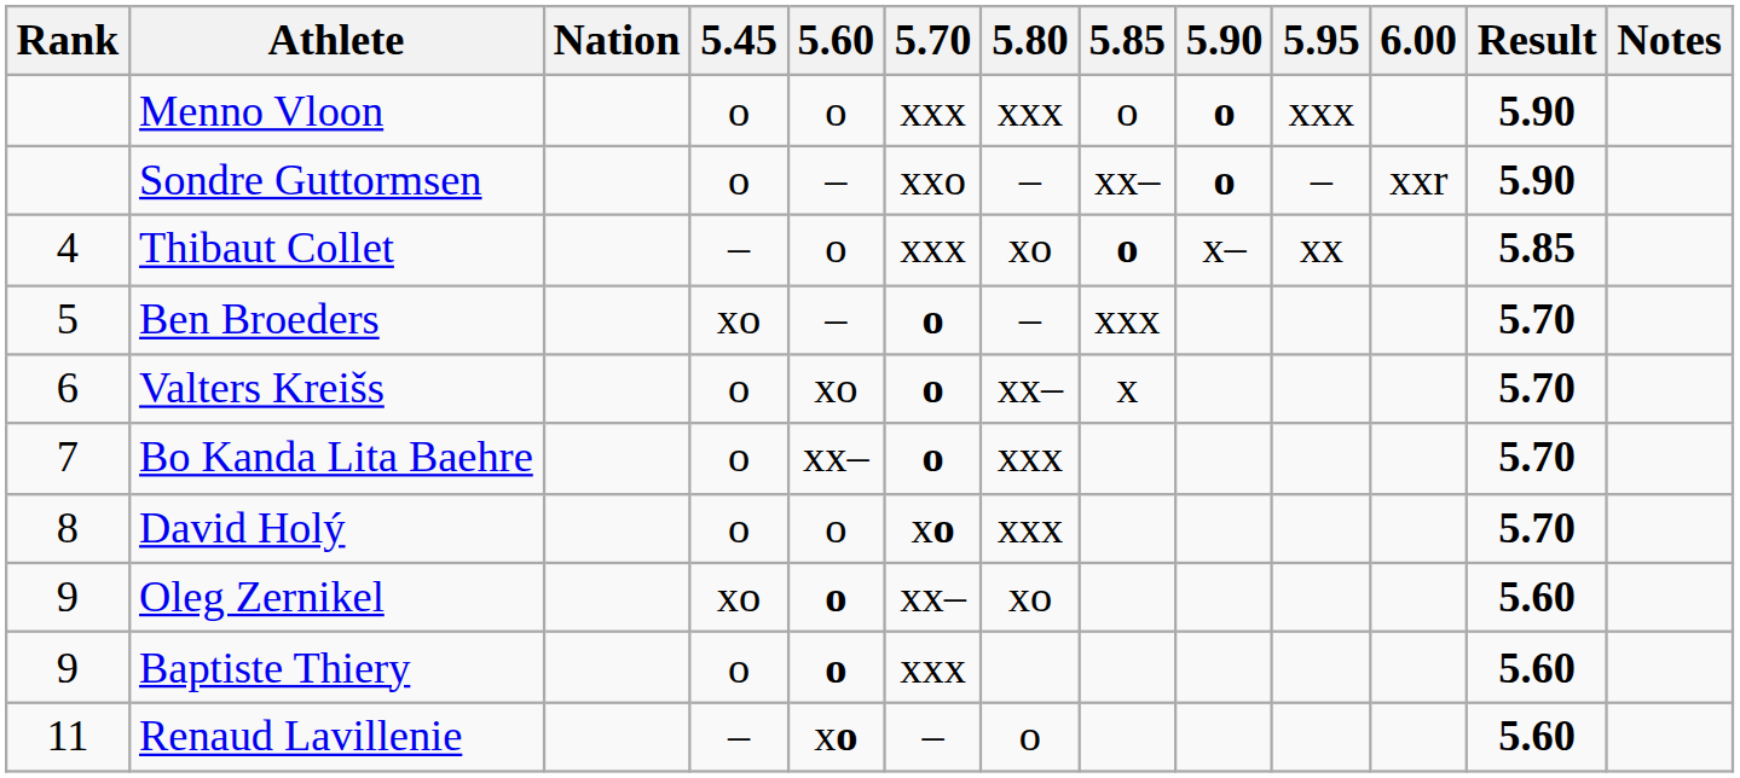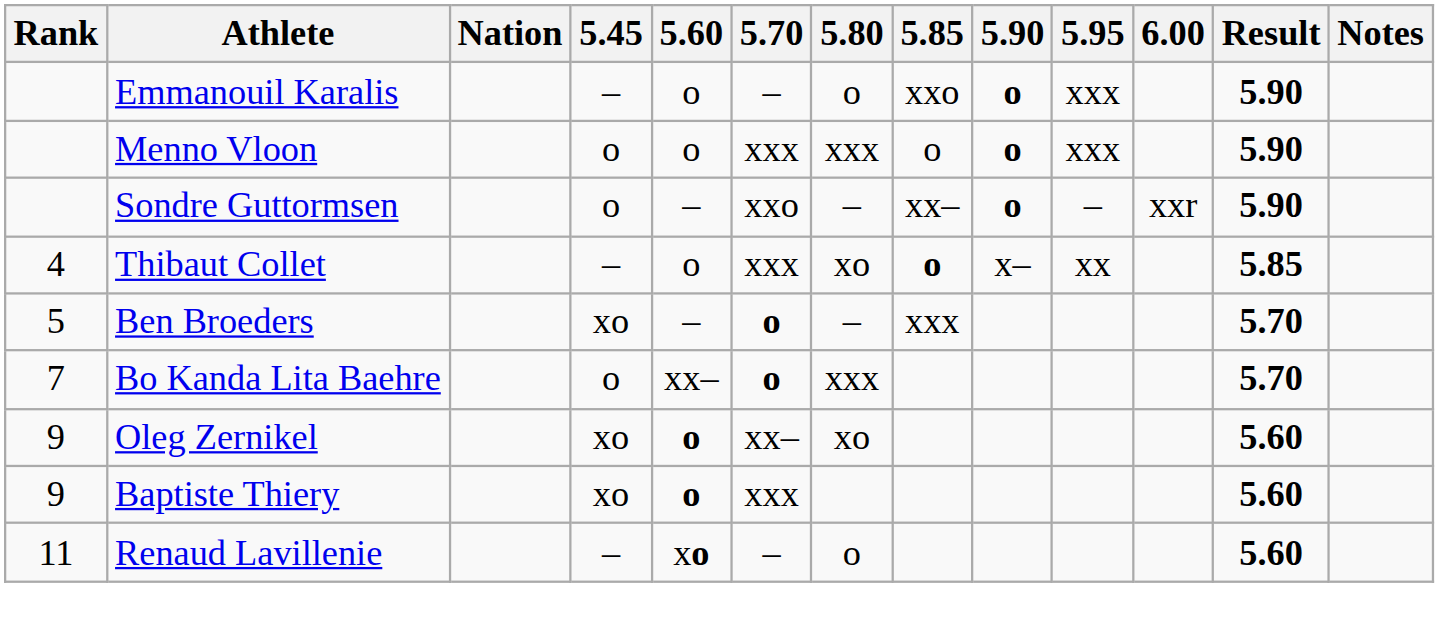 <table class="wikitable sortable" style="text-align:center">
 <tr>
 <th scope="col">Rank</th>
 <th scope="col">Athlete</th>
 <th scope="col">Nation</th>
 <th>5.45</th>
 <th>5.60</th>
 <th>5.70</th>
 <th>5.80</th>
 <th>5.85</th>
 <th>5.90</th>
 <th>5.95</th>
 <th>6.00</th>
 <th scope="col">Result</th>
 <th scope="col">Notes</th>
+</tr>
+<tr>
+<td></td>
+<td align="left"><a href='#'>Emmanouil Karalis</a></td>
+<td align="left"></td>
+<td>–</td>
+<td>o</td>
+<td>–</td>
+<td>o</td>
+<td>xxo</td>
+<td><strong>o</strong></td>
+<td>xxx</td>
+<td></td>
+<td><strong>5.90</strong></td>
+<td></td>
 </tr>
 <tr>
 <td></td>
 <td align="left"><a href='#'>Menno Vloon</a></td>
 <td align="left"></td>
 <td>o</td>
 <td>o</td>
 <td>xxx</td>
 <td>xxx</td>
 <td>o</td>
 <td><strong>o</strong></td>
 <td>xxx</td>
 <td></td>
 <td><strong>5.90</strong></td>
 <td></td>
 </tr>
 <tr>
 <td></td>
 <td align="left"><a href='#'>Sondre Guttormsen</a></td>
 <td align="left"></td>
 <td>o</td>
 <td>–</td>
 <td>xxo</td>
 <td>–</td>
 <td>xx–</td>
 <td><strong>o</strong></td>
 <td>–</td>
 <td>xxr</td>
 <td><strong>5.90</strong></td>
 <td></td>
 </tr>
 <tr>
 <td>4</td>
 <td align="left"><a href='#'>Thibaut Collet</a></td>
 <td align="left"></td>
 <td>–</td>
 <td>o</td>
 <td>xxx</td>
 <td>xo</td>
 <td><strong>o</strong></td>
 <td>x–</td>
 <td>xx</td>
 <td></td>
 <td><strong>5.85</strong></td>
 <td></td>
 </tr>
 <tr>
 <td>5</td>
 <td align="left"><a href='#'>Ben Broeders</a></td>
 <td align="left"></td>
 <td>xo</td>
 <td>–</td>
 <td><strong>o</strong></td>
 <td>–</td>
 <td>xxx</td>
 <td></td>
 <td></td>
 <td></td>
 <td><strong>5.70</strong></td>
 <td></td>
 </tr>
 <tr>
-<td>6</td>
-<td align="left"><a href='#'>Valters Kreišs</a></td>
-<td align="left"></td>
-<td>o</td>
-<td>xo</td>
-<td><strong>o</strong></td>
-<td>xx–</td>
-<td>x</td>
-<td></td>
-<td></td>
-<td></td>
-<td><strong>5.70</strong></td>
-<td></td>
-</tr>
-<tr>
 <td>7</td>
 <td align="left"><a href='#'>Bo Kanda Lita Baehre</a></td>
 <td align="left"></td>
 <td>o</td>
 <td>xx–</td>
 <td><strong>o</strong></td>
-<td>xxx</td>
-<td></td>
-<td></td>
-<td></td>
-<td></td>
-<td><strong>5.70</strong></td>
-<td></td>
-</tr>
-<tr>
-<td>8</td>
-<td align="left"><a href='#'>David Holý</a></td>
-<td align="left"></td>
-<td>o</td>
-<td>o</td>
-<td>x<strong>o</strong></td>
 <td>xxx</td>
 <td></td>
 <td></td>
 <td></td>
 <td></td>
 <td><strong>5.70</strong></td>
 <td></td>
 </tr>
 <tr>
 <td>9</td>
 <td align="left"><a href='#'>Oleg Zernikel</a></td>
 <td align="left"></td>
 <td>xo</td>
 <td><strong>o</strong></td>
 <td>xx–</td>
 <td>xo</td>
 <td></td>
 <td></td>
 <td></td>
 <td></td>
 <td><strong>5.60</strong></td>
 <td></td>
 </tr>
 <tr>
 <td>9</td>
 <td align="left"><a href='#'>Baptiste Thiery</a></td>
 <td align="left"></td>
-<td>o</td>
+<td>xo</td>
 <td><strong>o</strong></td>
 <td>xxx</td>
 <td></td>
 <td></td>
 <td></td>
 <td></td>
 <td></td>
 <td><strong>5.60</strong></td>
 <td></td>
 </tr>
 <tr>
 <td>11</td>
 <td align="left"><a href='#'>Renaud Lavillenie</a></td>
 <td align="left"></td>
 <td>–</td>
 <td>x<strong>o</strong></td>
 <td>–</td>
 <td>o</td>
 <td></td>
 <td></td>
 <td></td>
 <td></td>
 <td><strong>5.60</strong></td>
 <td></td>
 </tr>
 </table>
